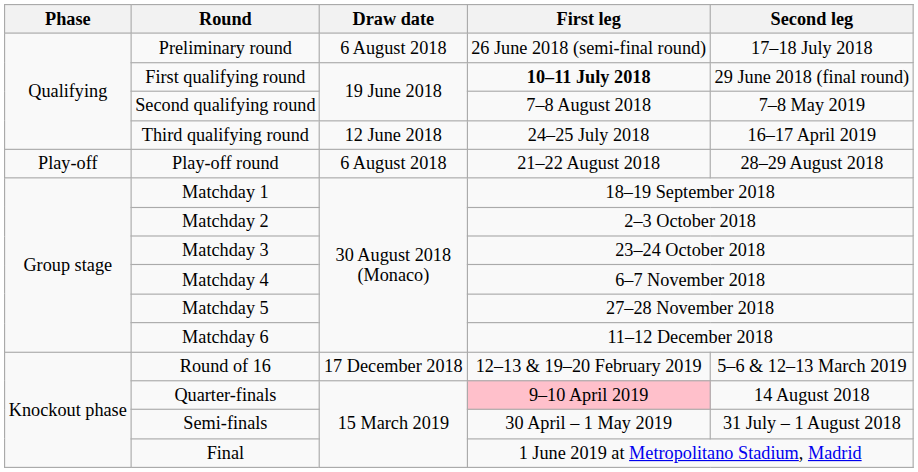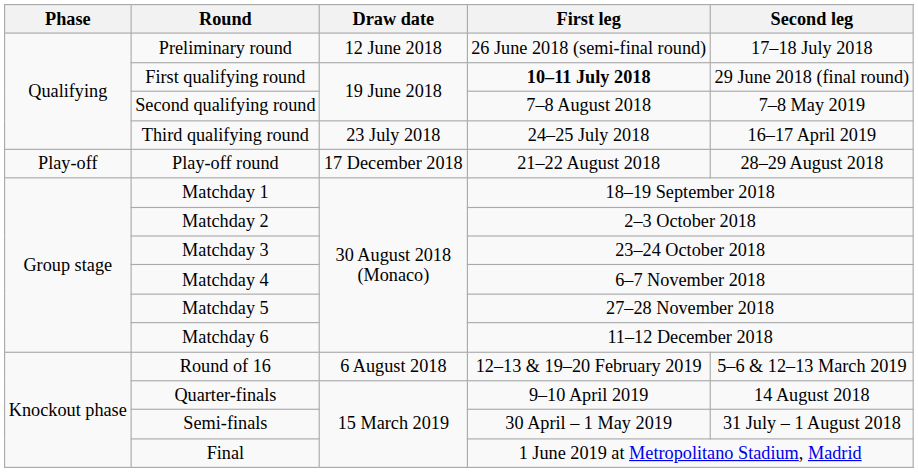 <table class="wikitable" style="text-align:center">
 <tr>
 <th>Phase</th>
 <th>Round</th>
 <th>Draw date</th>
 <th>First leg</th>
 <th>Second leg</th>
 </tr>
 <tr>
 <td rowspan="4">Qualifying</td>
 <td>Preliminary round</td>
-<td>6 August 2018</td>
+<td>12 June 2018</td>
 <td>26 June 2018 (semi-final round)</td>
 <td>17–18 July 2018</td>
 </tr>
 <tr>
 <td>First qualifying round</td>
 <td rowspan="2">19 June 2018</td>
 <td><strong>10–11 July 2018</strong></td>
 <td>29 June 2018 (final round)</td>
 </tr>
 <tr>
 <td>Second qualifying round</td>
 <td>7–8 August 2018</td>
 <td>7–8 May 2019</td>
 </tr>
 <tr>
 <td>Third qualifying round</td>
-<td>12 June 2018</td>
+<td>23 July 2018</td>
 <td>24–25 July 2018</td>
 <td>16–17 April 2019</td>
 </tr>
 <tr>
 <td>Play-off</td>
 <td>Play-off round</td>
-<td>6 August 2018</td>
+<td>17 December 2018</td>
 <td>21–22 August 2018</td>
 <td>28–29 August 2018</td>
 </tr>
 <tr>
 <td rowspan="6">Group stage</td>
 <td>Matchday 1</td>
 <td rowspan="6">30 August 2018<br>(Monaco)</td>
 <td colspan="2">18–19 September 2018</td>
 </tr>
 <tr>
 <td>Matchday 2</td>
 <td colspan="2">2–3 October 2018</td>
 </tr>
 <tr>
 <td>Matchday 3</td>
 <td colspan="2">23–24 October 2018</td>
 </tr>
 <tr>
 <td>Matchday 4</td>
 <td colspan="2">6–7 November 2018</td>
 </tr>
 <tr>
 <td>Matchday 5</td>
 <td colspan="2">27–28 November 2018</td>
 </tr>
 <tr>
 <td>Matchday 6</td>
 <td colspan="2">11–12 December 2018</td>
 </tr>
 <tr>
 <td rowspan="4">Knockout phase</td>
 <td>Round of 16</td>
-<td>17 December 2018</td>
+<td>6 August 2018</td>
 <td>12–13 & 19–20 February 2019</td>
 <td>5–6 & 12–13 March 2019</td>
 </tr>
 <tr>
 <td>Quarter-finals</td>
 <td rowspan="3">15 March 2019</td>
-<td style="background: pink;">9–10 April 2019</td>
+<td>9–10 April 2019</td>
 <td>14 August 2018</td>
 </tr>
 <tr>
 <td>Semi-finals</td>
 <td>30 April – 1 May 2019</td>
 <td>31 July – 1 August 2018</td>
 </tr>
 <tr>
 <td>Final</td>
 <td colspan="2">1 June 2019 at <a href='#'>Metropolitano Stadium</a>, <a href='#'>Madrid</a></td>
 </tr>
 </table>
